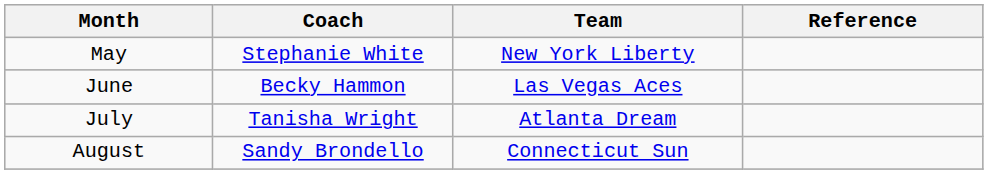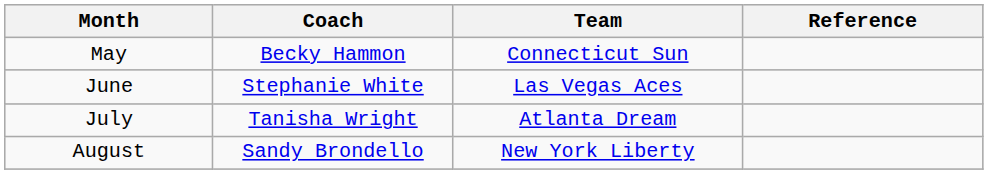 <table class="wikitable" style="width: 50%; text-align:center;">
 <tr>
 <th width=60>Month</th>
 <th width=60>Coach</th>
 <th width=60>Team</th>
 <th width=20>Reference</th>
 </tr>
 <tr>
 <td>May</td>
-<td><a href='#'>Stephanie White</a></td>
-<td><a href='#'>New York Liberty</a></td>
+<td><a href='#'>Becky Hammon</a></td>
+<td><a href='#'>Connecticut Sun</a></td>
 <td></td>
 </tr>
 <tr>
 <td>June</td>
-<td><a href='#'>Becky Hammon</a></td>
+<td><a href='#'>Stephanie White</a></td>
 <td><a href='#'>Las Vegas Aces</a></td>
 <td></td>
 </tr>
 <tr>
 <td>July</td>
 <td><a href='#'>Tanisha Wright</a></td>
 <td><a href='#'>Atlanta Dream</a></td>
 <td></td>
 </tr>
 <tr>
 <td>August</td>
 <td><a href='#'>Sandy Brondello</a></td>
-<td><a href='#'>Connecticut Sun</a></td>
+<td><a href='#'>New York Liberty</a></td>
 <td></td>
 </tr>
 </table>
